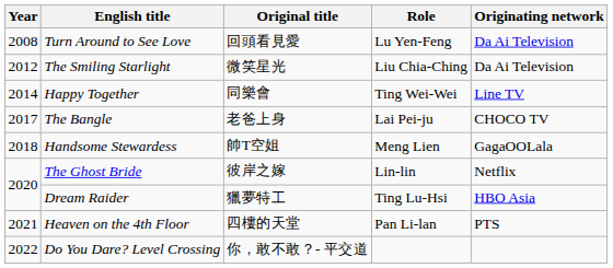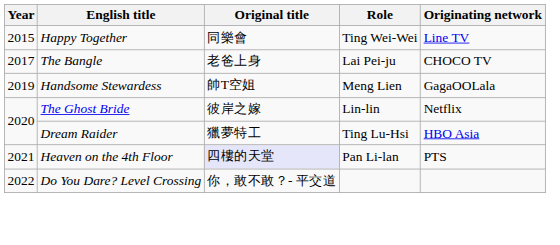 <table class="wikitable sortable">
 <tr>
 <th>Year</th>
 <th>English title</th>
 <th>Original title</th>
 <th>Role</th>
 <th class="unsortable">Originating network</th>
 </tr>
 <tr>
-<td>2008</td>
-<td><em>Turn Around to See Love</em></td>
-<td>回頭看見愛</td>
-<td>Lu Yen-Feng</td>
-<td><a href='#'>Da Ai Television</a></td>
-</tr>
-<tr>
-<td>2012</td>
-<td><em>The Smiling Starlight</em></td>
-<td>微笑星光</td>
-<td>Liu Chia-Ching</td>
-<td>Da Ai Television</td>
-</tr>
-<tr>
-<td>2014</td>
+<td>2015</td>
 <td><em>Happy Together</em></td>
 <td>同樂會</td>
 <td>Ting Wei-Wei</td>
 <td><a href='#'>Line TV</a></td>
 </tr>
 <tr>
 <td>2017</td>
 <td><em>The Bangle</em></td>
 <td>老爸上身</td>
 <td>Lai Pei-ju</td>
 <td>CHOCO TV</td>
 </tr>
 <tr>
-<td>2018</td>
+<td>2019</td>
 <td><em>Handsome Stewardess</em></td>
 <td>帥T空姐</td>
 <td>Meng Lien</td>
 <td>GagaOOLala</td>
 </tr>
 <tr>
 <td rowspan="2">2020</td>
 <td><a href='#'><em>The Ghost Bride</em></a></td>
 <td>彼岸之嫁</td>
 <td>Lin-lin</td>
 <td>Netflix</td>
 </tr>
 <tr>
 <td><em>Dream Raider</em></td>
 <td>獵夢特工</td>
 <td>Ting Lu-Hsi</td>
 <td><a href='#'>HBO Asia</a></td>
 </tr>
 <tr>
 <td>2021</td>
 <td><em>Heaven on the 4th Floor</em></td>
-<td>四樓的天堂</td>
+<td style="background: lavender;">四樓的天堂</td>
 <td>Pan Li-lan</td>
 <td>PTS</td>
 </tr>
 <tr>
 <td>2022</td>
 <td><em>Do You Dare? Level Crossing</em></td>
 <td>你，敢不敢？- 平交道</td>
 <td></td>
 <td></td>
 </tr>
 </table>
